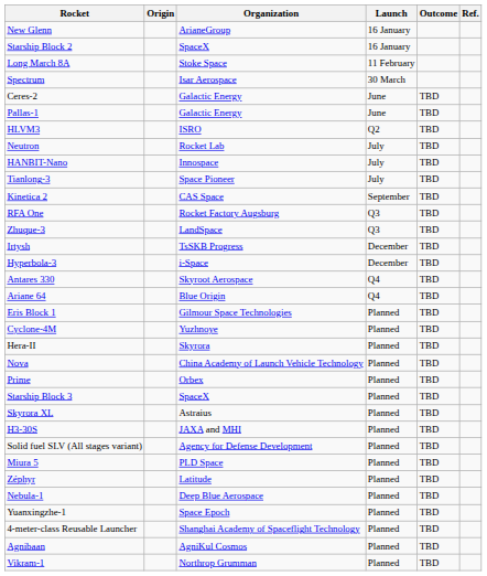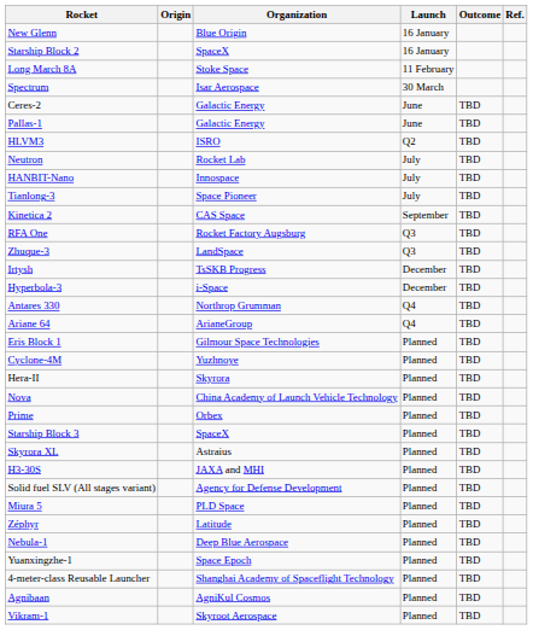 <table class="wikitable" style="font-size:small;">
 <tr>
 <th>Rocket</th>
 <th>Origin</th>
 <th>Organization</th>
 <th>Launch</th>
 <th>Outcome</th>
 <th>Ref.</th>
 </tr>
 <tr>
 <td><a href='#'>New Glenn</a></td>
 <td></td>
-<td><a href='#'>ArianeGroup</a></td>
+<td><a href='#'>Blue Origin</a></td>
 <td>16 January</td>
 <td></td>
 <td></td>
 </tr>
 <tr>
 <td><a href='#'>Starship Block 2</a></td>
 <td></td>
 <td><a href='#'>SpaceX</a></td>
 <td>16 January</td>
 <td></td>
 <td></td>
 </tr>
 <tr>
 <td><a href='#'>Long March 8A</a></td>
 <td></td>
 <td><a href='#'>Stoke Space</a></td>
 <td>11 February</td>
 <td></td>
 <td></td>
 </tr>
 <tr>
 <td><a href='#'>Spectrum</a></td>
 <td></td>
 <td><a href='#'>Isar Aerospace</a></td>
 <td>30 March</td>
 <td></td>
 <td></td>
 </tr>
 <tr>
 <td>Ceres-2</td>
 <td></td>
 <td><a href='#'>Galactic Energy</a></td>
 <td>June</td>
 <td>TBD</td>
 <td></td>
 </tr>
 <tr>
 <td><a href='#'>Pallas-1</a></td>
 <td></td>
 <td><a href='#'>Galactic Energy</a></td>
 <td>June</td>
 <td>TBD</td>
 <td></td>
 </tr>
 <tr>
 <td><a href='#'>HLVM3</a></td>
 <td></td>
 <td><a href='#'>ISRO</a></td>
 <td>Q2</td>
 <td>TBD</td>
 <td></td>
 </tr>
 <tr>
 <td><a href='#'>Neutron</a></td>
 <td></td>
 <td><a href='#'>Rocket Lab</a></td>
 <td>July</td>
 <td>TBD</td>
 <td></td>
 </tr>
 <tr>
 <td><a href='#'>HANBIT-Nano</a></td>
 <td></td>
 <td><a href='#'>Innospace</a></td>
 <td>July</td>
 <td>TBD</td>
 <td></td>
 </tr>
 <tr>
 <td><a href='#'>Tianlong-3</a></td>
 <td></td>
 <td><a href='#'>Space Pioneer</a></td>
 <td>July</td>
 <td>TBD</td>
 <td></td>
 </tr>
 <tr>
 <td><a href='#'>Kinetica 2</a></td>
 <td></td>
 <td><a href='#'>CAS Space</a></td>
 <td>September</td>
 <td>TBD</td>
 <td></td>
 </tr>
 <tr>
 <td><a href='#'>RFA One</a></td>
 <td></td>
 <td><a href='#'>Rocket Factory Augsburg</a></td>
 <td>Q3</td>
 <td>TBD</td>
 <td></td>
 </tr>
 <tr>
 <td><a href='#'>Zhuque-3</a></td>
 <td></td>
 <td><a href='#'>LandSpace</a></td>
 <td>Q3</td>
 <td>TBD</td>
 <td></td>
 </tr>
 <tr>
 <td><a href='#'>Irtysh</a></td>
 <td></td>
 <td><a href='#'>TsSKB Progress</a></td>
 <td>December</td>
 <td>TBD</td>
 <td></td>
 </tr>
 <tr>
 <td><a href='#'>Hyperbola-3</a></td>
 <td></td>
 <td><a href='#'>i-Space</a></td>
 <td>December</td>
 <td>TBD</td>
 <td></td>
 </tr>
 <tr>
 <td><a href='#'>Antares 330</a></td>
 <td></td>
-<td><a href='#'>Skyroot Aerospace</a></td>
+<td><a href='#'>Northrop Grumman</a></td>
 <td>Q4</td>
 <td>TBD</td>
 <td></td>
 </tr>
 <tr>
 <td><a href='#'>Ariane 64</a></td>
 <td></td>
-<td><a href='#'>Blue Origin</a></td>
+<td><a href='#'>ArianeGroup</a></td>
 <td>Q4</td>
 <td>TBD</td>
 <td></td>
 </tr>
 <tr>
 <td><a href='#'>Eris Block 1</a></td>
 <td></td>
 <td><a href='#'>Gilmour Space Technologies</a></td>
 <td>Planned</td>
 <td>TBD</td>
 <td></td>
 </tr>
 <tr>
 <td><a href='#'>Cyclone-4M</a></td>
 <td></td>
 <td><a href='#'>Yuzhnoye</a></td>
 <td>Planned</td>
 <td>TBD</td>
 <td></td>
 </tr>
 <tr>
 <td>Hera-II</td>
 <td></td>
 <td><a href='#'>Skyrora</a></td>
 <td>Planned</td>
 <td>TBD</td>
 <td></td>
 </tr>
 <tr>
 <td><a href='#'>Nova</a></td>
 <td></td>
 <td><a href='#'>China Academy of Launch Vehicle Technology</a></td>
 <td>Planned</td>
 <td>TBD</td>
 <td></td>
 </tr>
 <tr>
 <td><a href='#'>Prime</a></td>
 <td></td>
 <td><a href='#'>Orbex</a></td>
 <td>Planned</td>
 <td>TBD</td>
 <td></td>
 </tr>
 <tr>
 <td><a href='#'>Starship Block 3</a></td>
 <td></td>
 <td><a href='#'>SpaceX</a></td>
 <td>Planned</td>
 <td>TBD</td>
 <td></td>
 </tr>
 <tr>
 <td><a href='#'>Skyrora XL</a></td>
 <td></td>
 <td>Astraius</td>
 <td>Planned</td>
 <td>TBD</td>
 <td></td>
 </tr>
 <tr>
 <td><a href='#'>H3-30S</a></td>
 <td></td>
 <td><a href='#'>JAXA</a> and <a href='#'>MHI</a></td>
 <td>Planned</td>
 <td>TBD</td>
 <td></td>
 </tr>
 <tr>
 <td>Solid fuel SLV (All stages variant)</td>
 <td></td>
 <td><a href='#'>Agency for Defense Development</a></td>
 <td>Planned</td>
 <td>TBD</td>
 <td></td>
 </tr>
 <tr>
 <td><a href='#'>Miura 5</a></td>
 <td></td>
 <td><a href='#'>PLD Space</a></td>
 <td>Planned</td>
 <td>TBD</td>
 <td></td>
 </tr>
 <tr>
 <td><a href='#'>Zéphyr</a></td>
 <td></td>
 <td><a href='#'>Latitude</a></td>
 <td>Planned</td>
 <td>TBD</td>
 <td></td>
 </tr>
 <tr>
 <td><a href='#'>Nebula-1</a></td>
 <td></td>
 <td><a href='#'>Deep Blue Aerospace</a></td>
 <td>Planned</td>
 <td>TBD</td>
 <td></td>
 </tr>
 <tr>
 <td>Yuanxingzhe-1</td>
 <td></td>
 <td><a href='#'>Space Epoch</a></td>
 <td>Planned</td>
 <td>TBD</td>
 <td></td>
 </tr>
 <tr>
 <td>4-meter-class Reusable Launcher</td>
 <td></td>
 <td><a href='#'>Shanghai Academy of Spaceflight Technology</a></td>
 <td>Planned</td>
 <td>TBD</td>
 <td></td>
 </tr>
 <tr>
 <td><a href='#'>Agnibaan</a></td>
 <td></td>
 <td><a href='#'>AgniKul Cosmos</a></td>
 <td>Planned</td>
 <td>TBD</td>
 <td></td>
 </tr>
 <tr>
 <td><a href='#'>Vikram-1</a></td>
 <td></td>
-<td><a href='#'>Northrop Grumman</a></td>
+<td><a href='#'>Skyroot Aerospace</a></td>
 <td>Planned</td>
 <td>TBD</td>
 <td></td>
 </tr>
 </table>
